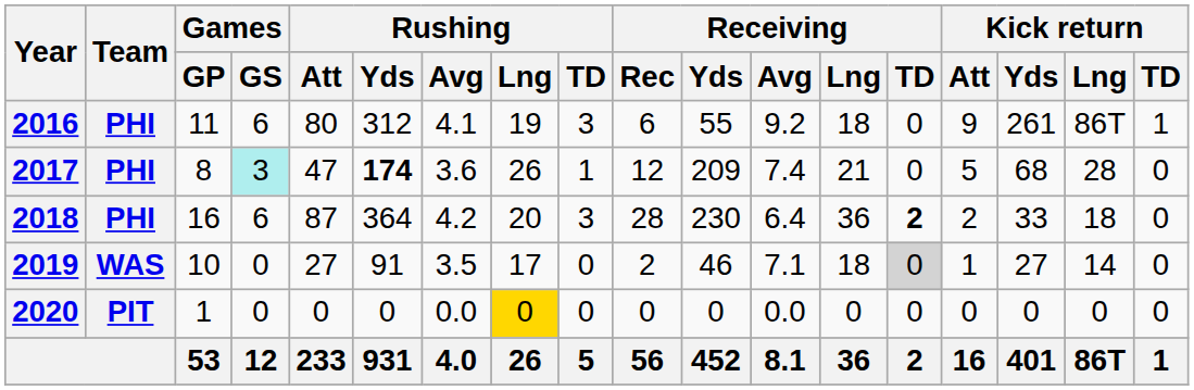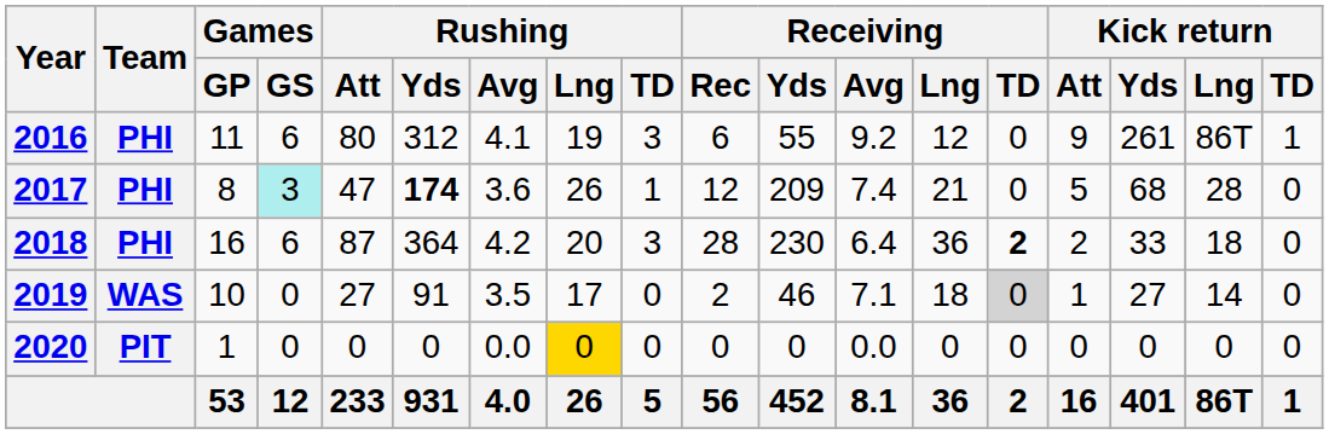 <table class=wikitable style="text-align:center;">
 <tr>
 <th rowspan="2">Year</th>
 <th rowspan="2">Team</th>
 <th colspan="2">Games</th>
 <th colspan="5">Rushing</th>
 <th colspan="5">Receiving</th>
 <th colspan="5">Kick return</th>
 </tr>
 <tr>
 <th>GP</th>
 <th>GS</th>
 <th>Att</th>
 <th>Yds</th>
 <th>Avg</th>
 <th>Lng</th>
 <th>TD</th>
 <th>Rec</th>
 <th>Yds</th>
 <th>Avg</th>
 <th>Lng</th>
 <th>TD</th>
 <th>Att</th>
 <th>Yds</th>
 <th>Lng</th>
 <th>TD</th>
 </tr>
 <tr>
 <th><a href='#'>2016</a></th>
 <th><a href='#'>PHI</a></th>
 <td>11</td>
 <td>6</td>
 <td>80</td>
 <td>312</td>
 <td>4.1</td>
 <td>19</td>
 <td>3</td>
 <td>6</td>
 <td>55</td>
 <td>9.2</td>
-<td>18</td>
+<td>12</td>
 <td>0</td>
 <td>9</td>
 <td>261</td>
 <td>86T</td>
 <td>1</td>
 </tr>
 <tr>
 <th><a href='#'>2017</a></th>
 <th><a href='#'>PHI</a></th>
 <td>8</td>
 <td style="background: paleturquoise;">3</td>
 <td>47</td>
 <td><strong>174</strong></td>
 <td>3.6</td>
 <td>26</td>
 <td>1</td>
 <td>12</td>
 <td>209</td>
 <td>7.4</td>
 <td>21</td>
 <td>0</td>
 <td>5</td>
 <td>68</td>
 <td>28</td>
 <td>0</td>
 </tr>
 <tr>
 <th><a href='#'>2018</a></th>
 <th><a href='#'>PHI</a></th>
 <td>16</td>
 <td>6</td>
 <td>87</td>
 <td>364</td>
 <td>4.2</td>
 <td>20</td>
 <td>3</td>
 <td>28</td>
 <td>230</td>
 <td>6.4</td>
 <td>36</td>
 <td><strong>2</strong></td>
 <td>2</td>
 <td>33</td>
 <td>18</td>
 <td>0</td>
 </tr>
 <tr>
 <th><a href='#'>2019</a></th>
 <th><a href='#'>WAS</a></th>
 <td>10</td>
 <td>0</td>
 <td>27</td>
 <td>91</td>
 <td>3.5</td>
 <td>17</td>
 <td>0</td>
 <td>2</td>
 <td>46</td>
 <td>7.1</td>
 <td>18</td>
 <td style="background: lightgrey;">0</td>
 <td>1</td>
 <td>27</td>
 <td>14</td>
 <td>0</td>
 </tr>
 <tr>
 <th><a href='#'>2020</a></th>
 <th><a href='#'>PIT</a></th>
 <td>1</td>
 <td>0</td>
 <td>0</td>
 <td>0</td>
 <td>0.0</td>
 <td style="background: gold;">0</td>
 <td>0</td>
 <td>0</td>
 <td>0</td>
 <td>0.0</td>
 <td>0</td>
 <td>0</td>
 <td>0</td>
 <td>0</td>
 <td>0</td>
 <td>0</td>
 </tr>
 <tr>
 <th colspan="2"></th>
 <th>53</th>
 <th>12</th>
 <th>233</th>
 <th>931</th>
 <th>4.0</th>
 <th>26</th>
 <th>5</th>
 <th>56</th>
 <th>452</th>
 <th>8.1</th>
 <th>36</th>
 <th>2</th>
 <th>16</th>
 <th>401</th>
 <th>86T</th>
 <th>1</th>
 </tr>
 </table>
